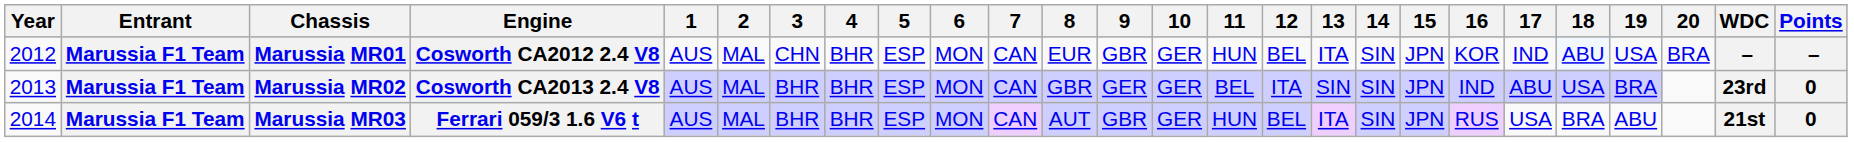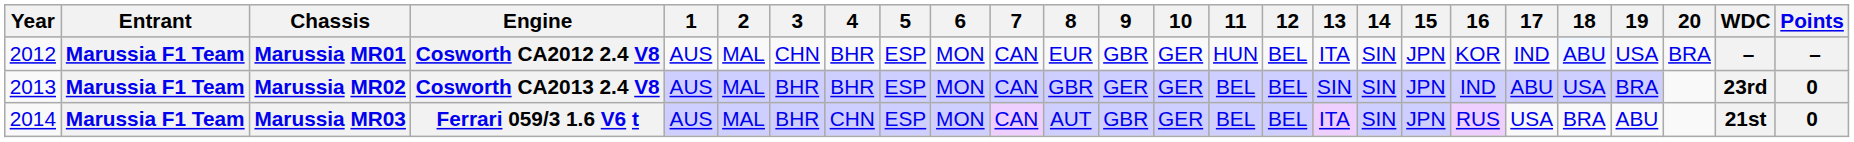 <table class="wikitable" style="font-size: 85%; text-align: center">
 <tr>
 <th>Year</th>
 <th>Entrant</th>
 <th>Chassis</th>
 <th>Engine</th>
 <th>1</th>
 <th>2</th>
 <th>3</th>
 <th>4</th>
 <th>5</th>
 <th>6</th>
 <th>7</th>
 <th>8</th>
 <th>9</th>
 <th>10</th>
 <th>11</th>
 <th>12</th>
 <th>13</th>
 <th>14</th>
 <th>15</th>
 <th>16</th>
 <th>17</th>
 <th>18</th>
 <th>19</th>
 <th>20</th>
 <th>WDC</th>
 <th><a href='#'>Points</a></th>
 </tr>
 <tr>
 <td><a href='#'>2012</a></td>
 <th nowrap><a href='#'>Marussia F1 Team</a></th>
 <th nowrap><a href='#'>Marussia</a> <a href='#'>MR01</a></th>
 <th nowrap><a href='#'>Cosworth</a> CA2012 2.4 <a href='#'>V8</a></th>
 <td><a href='#'>AUS</a></td>
 <td><a href='#'>MAL</a></td>
 <td><a href='#'>CHN</a></td>
 <td><a href='#'>BHR</a></td>
 <td><a href='#'>ESP</a></td>
 <td><a href='#'>MON</a></td>
 <td><a href='#'>CAN</a></td>
 <td><a href='#'>EUR</a></td>
 <td><a href='#'>GBR</a></td>
 <td><a href='#'>GER</a></td>
 <td><a href='#'>HUN</a></td>
 <td><a href='#'>BEL</a></td>
 <td><a href='#'>ITA</a></td>
 <td><a href='#'>SIN</a></td>
 <td><a href='#'>JPN</a></td>
 <td><a href='#'>KOR</a></td>
 <td><a href='#'>IND</a></td>
 <td style="background:#F1F8FF;"><a href='#'>ABU</a><br></td>
 <td><a href='#'>USA</a></td>
 <td><a href='#'>BRA</a></td>
 <th> –</th>
 <th> –</th>
 </tr>
 <tr>
 <td><a href='#'>2013</a></td>
 <th nowrap><a href='#'>Marussia F1 Team</a></th>
 <th nowrap><a href='#'>Marussia</a> <a href='#'>MR02</a></th>
 <th nowrap><a href='#'>Cosworth</a> CA2013 2.4 <a href='#'>V8</a></th>
 <td style="background:#CFCFFF;"><a href='#'>AUS</a><br></td>
 <td style="background:#CFCFFF;"><a href='#'>MAL</a><br></td>
 <td style="background:#CFCFFF;"><a href='#'>BHR</a><br></td>
 <td style="background:#CFCFFF;"><a href='#'>BHR</a><br></td>
 <td style="background:#CFCFFF;"><a href='#'>ESP</a><br></td>
 <td style="background:#CFCFFF;"><a href='#'>MON</a><br></td>
 <td style="background:#CFCFFF;"><a href='#'>CAN</a><br></td>
 <td style="background:#CFCFFF;"><a href='#'>GBR</a><br></td>
 <td style="background:#CFCFFF;"><a href='#'>GER</a><br></td>
 <td style="background:#CFCFFF;"><a href='#'>GER</a><br></td>
 <td style="background:#CFCFFF;"><a href='#'>BEL</a><br></td>
-<td style="background:#CFCFFF;"><a href='#'>ITA</a><br></td>
+<td style="background:#CFCFFF;"><a href='#'>BEL</a><br></td>
 <td style="background:#CFCFFF;"><a href='#'>SIN</a><br></td>
 <td style="background:#CFCFFF;"><a href='#'>SIN</a><br></td>
 <td style="background:#CFCFFF;"><a href='#'>JPN</a><br></td>
 <td style="background:#CFCFFF;"><a href='#'>IND</a><br></td>
 <td style="background:#CFCFFF;"><a href='#'>ABU</a><br></td>
 <td style="background:#CFCFFF;"><a href='#'>USA</a><br></td>
 <td style="background:#CFCFFF;"><a href='#'>BRA</a><br></td>
 <td></td>
 <th>23rd</th>
 <th>0</th>
 </tr>
 <tr>
 <td><a href='#'>2014</a></td>
 <th nowrap><a href='#'>Marussia F1 Team</a></th>
 <th nowrap><a href='#'>Marussia</a> <a href='#'>MR03</a></th>
 <th nowrap><a href='#'>Ferrari</a> 059/3 1.6 <a href='#'>V6</a> <a href='#'>t</a></th>
 <td style="background:#CFCFFF;"><a href='#'>AUS</a><br></td>
 <td style="background:#CFCFFF;"><a href='#'>MAL</a><br></td>
 <td style="background:#CFCFFF;"><a href='#'>BHR</a><br></td>
-<td style="background:#CFCFFF;"><a href='#'>BHR</a><br></td>
+<td style="background:#CFCFFF;"><a href='#'>CHN</a><br></td>
 <td style="background:#CFCFFF;"><a href='#'>ESP</a><br></td>
 <td style="background:#CFCFFF;"><a href='#'>MON</a><br></td>
 <td style="background:#EFCFFF;"><a href='#'>CAN</a><br></td>
 <td style="background:#CFCFFF;"><a href='#'>AUT</a><br></td>
 <td style="background:#CFCFFF;"><a href='#'>GBR</a><br></td>
 <td style="background:#CFCFFF;"><a href='#'>GER</a><br></td>
-<td style="background:#CFCFFF;"><a href='#'>HUN</a><br></td>
+<td style="background:#CFCFFF;"><a href='#'>BEL</a><br></td>
 <td style="background:#CFCFFF;"><a href='#'>BEL</a><br></td>
 <td style="background:#EFCFFF;"><a href='#'>ITA</a><br></td>
 <td style="background:#CFCFFF;"><a href='#'>SIN</a><br></td>
 <td style="background:#CFCFFF;"><a href='#'>JPN</a><br></td>
 <td style="background:#EFCFFF;"><a href='#'>RUS</a><br></td>
 <td><a href='#'>USA</a></td>
 <td><a href='#'>BRA</a></td>
 <td><a href='#'>ABU</a></td>
 <td></td>
 <th>21st</th>
 <th>0</th>
 </tr>
 </table>
